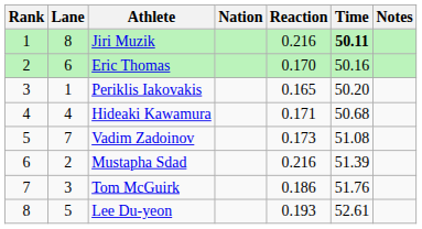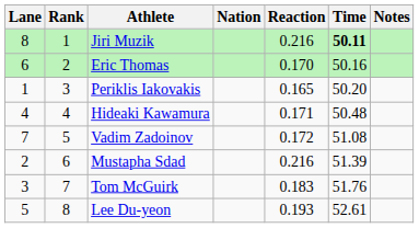 <table class="wikitable sortable" style="text-align:center">
 <tr>
+<th>Lane</th>
 <th>Rank</th>
-<th>Lane</th>
 <th>Athlete</th>
 <th>Nation</th>
 <th>Reaction</th>
 <th>Time</th>
 <th>Notes</th>
 </tr>
 <tr bgcolor = "bbf3bb">
+<td>8</td>
 <td>1</td>
-<td>8</td>
 <td align="left"><a href='#'>Jiri Muzik</a></td>
 <td align="left"></td>
 <td>0.216</td>
 <td><strong>50.11</strong></td>
 <td></td>
 </tr>
 <tr bgcolor = "bbf3bb">
+<td>6</td>
 <td>2</td>
-<td>6</td>
 <td align="left"><a href='#'>Eric Thomas</a></td>
 <td align="left"></td>
 <td>0.170</td>
 <td>50.16</td>
 <td></td>
 </tr>
 <tr>
+<td>1</td>
 <td>3</td>
-<td>1</td>
 <td align="left"><a href='#'>Periklis Iakovakis</a></td>
 <td align="left"></td>
 <td>0.165</td>
 <td>50.20</td>
 <td></td>
 </tr>
 <tr>
 <td>4</td>
 <td>4</td>
 <td align="left"><a href='#'>Hideaki Kawamura</a></td>
 <td align="left"></td>
 <td>0.171</td>
-<td>50.68</td>
+<td>50.48</td>
 <td></td>
 </tr>
 <tr>
+<td>7</td>
 <td>5</td>
-<td>7</td>
 <td align="left"><a href='#'>Vadim Zadoinov</a></td>
 <td align="left"></td>
-<td>0.173</td>
+<td>0.172</td>
 <td>51.08</td>
 <td></td>
 </tr>
 <tr>
+<td>2</td>
 <td>6</td>
-<td>2</td>
 <td align="left"><a href='#'>Mustapha Sdad</a></td>
 <td align="left"></td>
 <td>0.216</td>
 <td>51.39</td>
 <td></td>
 </tr>
 <tr>
+<td>3</td>
 <td>7</td>
-<td>3</td>
 <td align="left"><a href='#'>Tom McGuirk</a></td>
 <td align="left"></td>
-<td>0.186</td>
+<td>0.183</td>
 <td>51.76</td>
 <td></td>
 </tr>
 <tr>
+<td>5</td>
 <td>8</td>
-<td>5</td>
 <td align="left"><a href='#'>Lee Du-yeon</a></td>
 <td align="left"></td>
 <td>0.193</td>
 <td>52.61</td>
 <td></td>
 </tr>
 </table>
